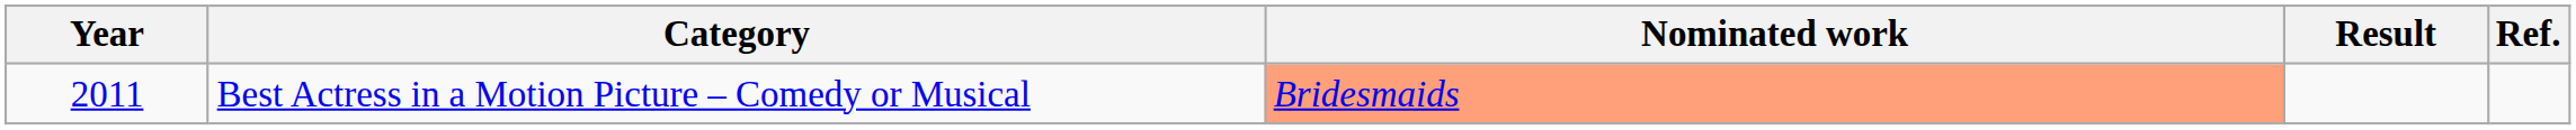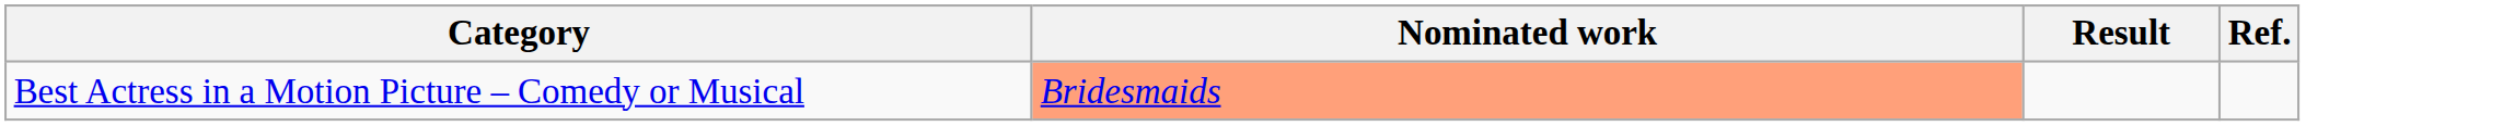 <table class=wikitable>
 <tr>
-<th scope="col" style="width:5em;">Year</th>
 <th scope="col" style="width:28em;">Category</th>
 <th scope="col" style="width:27em;">Nominated work</th>
 <th scope="col" style="width:5em;">Result</th>
 <th>Ref.</th>
 </tr>
 <tr>
-<td style="text-align:center;"><a href='#'>2011</a></td>
 <td><a href='#'>Best Actress in a Motion Picture – Comedy or Musical</a></td>
 <td style="background: lightsalmon;"><em><a href='#'>Bridesmaids</a></em></td>
 <td></td>
 <td></td>
 </tr>
 </table>
